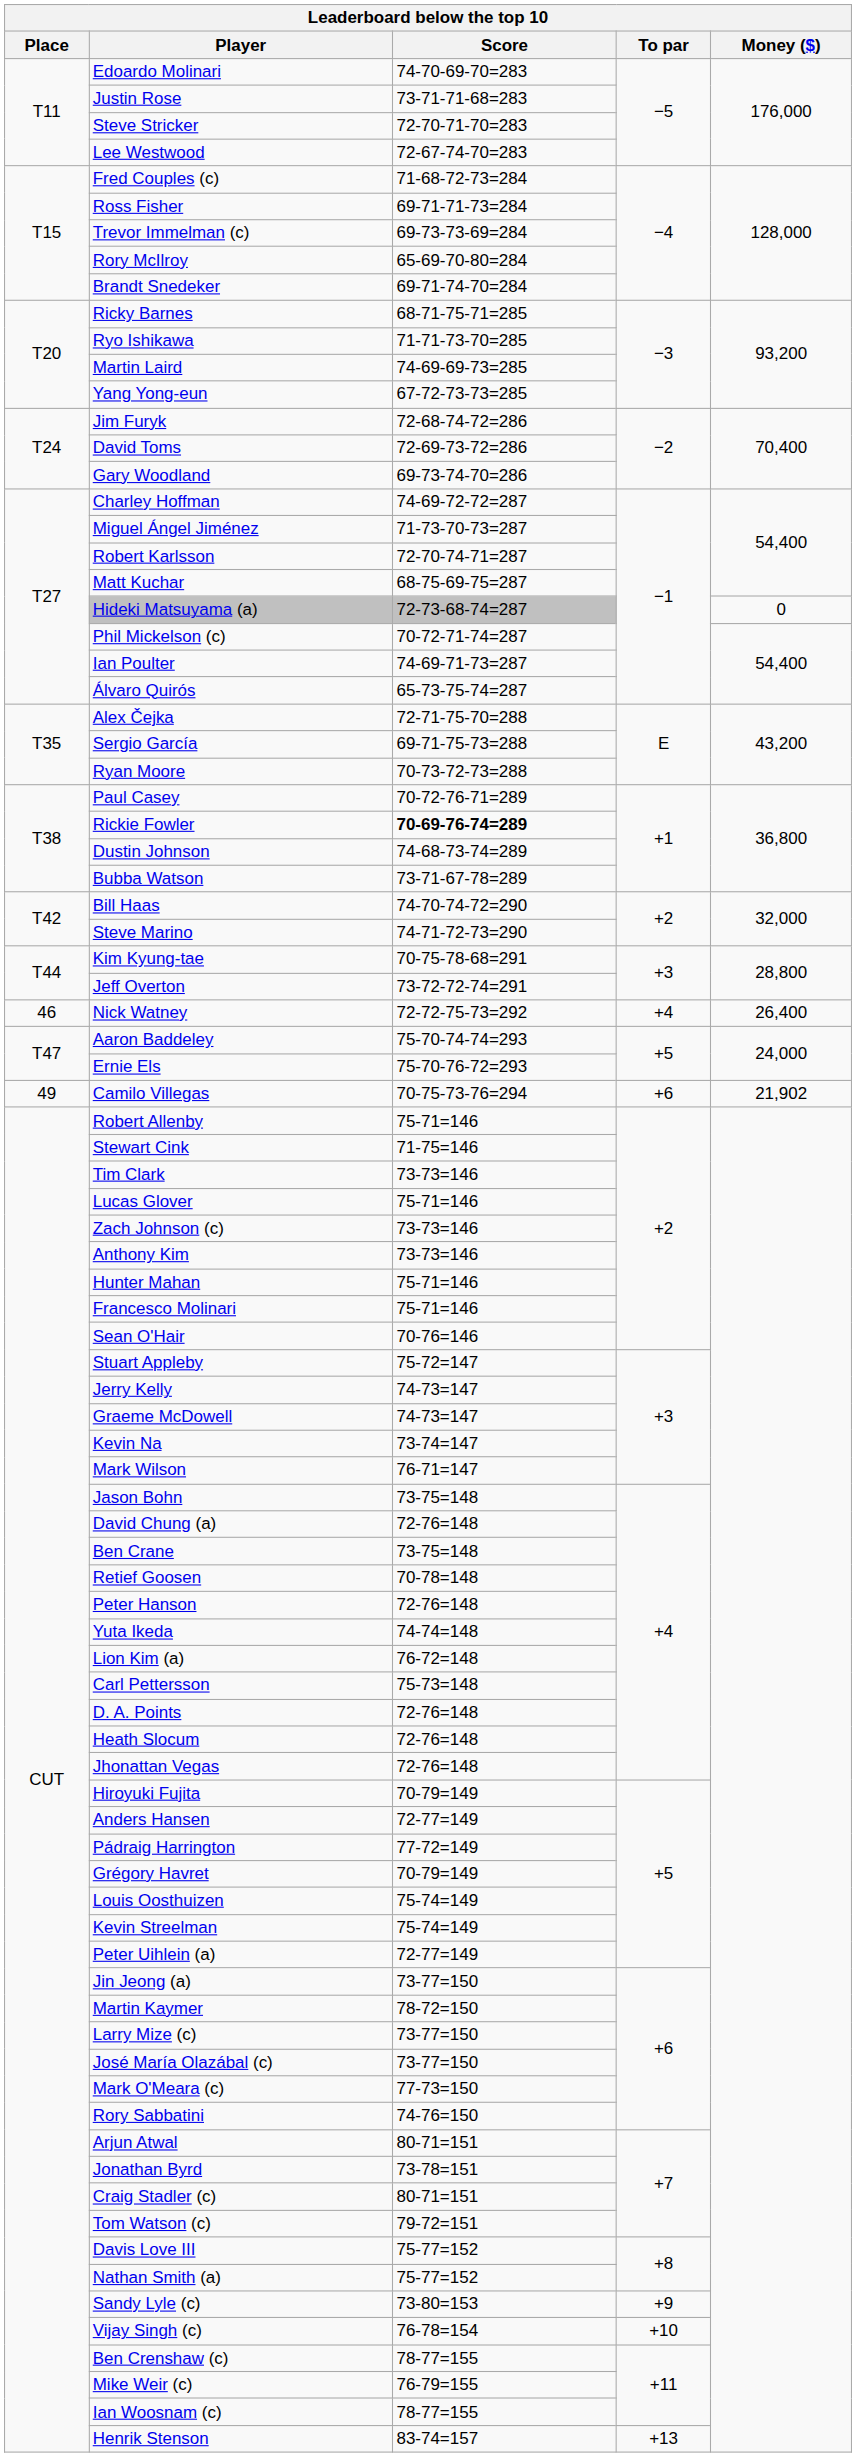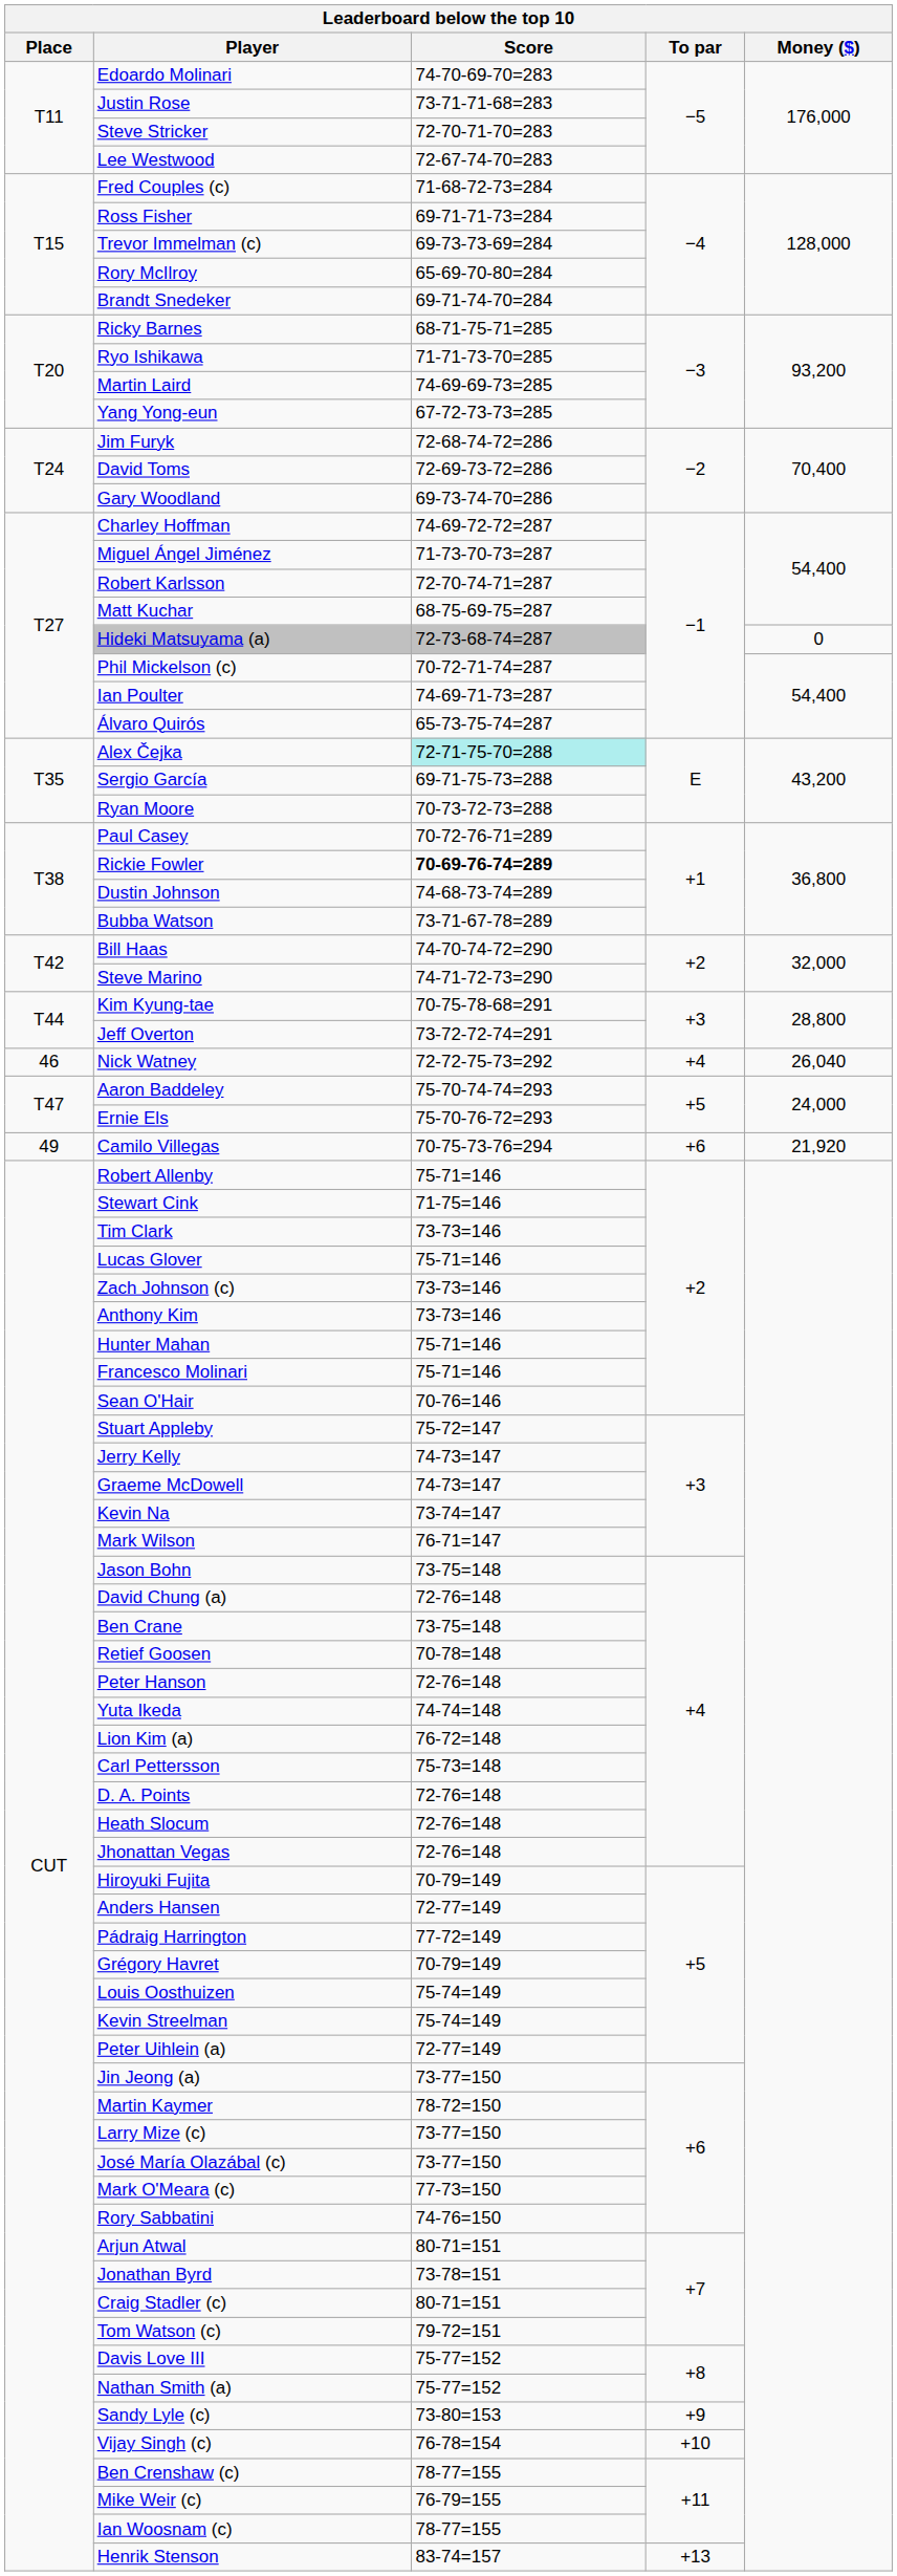 <table class="collapsible collapsed wikitable" style="width:50em;margin-top:-1px;">
 <tr>
 <th scope="col" colspan="6">Leaderboard below the top 10</th>
 </tr>
 <tr>
 <th>Place</th>
 <th>Player</th>
 <th>Score</th>
 <th>To par</th>
 <th>Money (<a href='#'>$</a>)</th>
 </tr>
 <tr>
 <td rowspan=4 align=center>T11</td>
 <td> <a href='#'>Edoardo Molinari</a></td>
 <td>74-70-69-70=283</td>
 <td rowspan=4 align=center>−5</td>
 <td rowspan=4 align=center>176,000</td>
 </tr>
 <tr>
 <td> <a href='#'>Justin Rose</a></td>
 <td>73-71-71-68=283</td>
 </tr>
 <tr>
 <td> <a href='#'>Steve Stricker</a></td>
 <td>72-70-71-70=283</td>
 </tr>
 <tr>
 <td> <a href='#'>Lee Westwood</a></td>
 <td>72-67-74-70=283</td>
 </tr>
 <tr>
 <td rowspan=5 align=center>T15</td>
 <td> <a href='#'>Fred Couples</a> (c)</td>
 <td>71-68-72-73=284</td>
 <td rowspan=5 align=center>−4</td>
 <td rowspan=5 align=center>128,000</td>
 </tr>
 <tr>
 <td> <a href='#'>Ross Fisher</a></td>
 <td>69-71-71-73=284</td>
 </tr>
 <tr>
 <td> <a href='#'>Trevor Immelman</a> (c)</td>
 <td>69-73-73-69=284</td>
 </tr>
 <tr>
 <td> <a href='#'>Rory McIlroy</a></td>
 <td>65-69-70-80=284</td>
 </tr>
 <tr>
 <td> <a href='#'>Brandt Snedeker</a></td>
 <td>69-71-74-70=284</td>
 </tr>
 <tr>
 <td rowspan=4 align=center>T20</td>
 <td> <a href='#'>Ricky Barnes</a></td>
 <td>68-71-75-71=285</td>
 <td rowspan=4 align=center>−3</td>
 <td rowspan=4 align=center>93,200</td>
 </tr>
 <tr>
 <td> <a href='#'>Ryo Ishikawa</a></td>
 <td>71-71-73-70=285</td>
 </tr>
 <tr>
 <td> <a href='#'>Martin Laird</a></td>
 <td>74-69-69-73=285</td>
 </tr>
 <tr>
 <td> <a href='#'>Yang Yong-eun</a></td>
 <td>67-72-73-73=285</td>
 </tr>
 <tr>
 <td rowspan=3 align=center>T24</td>
 <td> <a href='#'>Jim Furyk</a></td>
 <td>72-68-74-72=286</td>
 <td rowspan=3 align=center>−2</td>
 <td rowspan=3 align=center>70,400</td>
 </tr>
 <tr>
 <td> <a href='#'>David Toms</a></td>
 <td>72-69-73-72=286</td>
 </tr>
 <tr>
 <td> <a href='#'>Gary Woodland</a></td>
 <td>69-73-74-70=286</td>
 </tr>
 <tr>
 <td rowspan=8 align=center>T27</td>
 <td> <a href='#'>Charley Hoffman</a></td>
 <td>74-69-72-72=287</td>
 <td rowspan=8 align=center>−1</td>
 <td rowspan=4 align=center>54,400</td>
 </tr>
 <tr>
 <td> <a href='#'>Miguel Ángel Jiménez</a></td>
 <td>71-73-70-73=287</td>
 </tr>
 <tr>
 <td> <a href='#'>Robert Karlsson</a></td>
 <td>72-70-74-71=287</td>
 </tr>
 <tr>
 <td> <a href='#'>Matt Kuchar</a></td>
 <td>68-75-69-75=287</td>
 </tr>
 <tr>
 <td style="background:silver"> <a href='#'>Hideki Matsuyama</a> (a)</td>
 <td style="background:silver">72-73-68-74=287</td>
 <td align=center>0</td>
 </tr>
 <tr>
 <td> <a href='#'>Phil Mickelson</a> (c)</td>
 <td>70-72-71-74=287</td>
 <td rowspan=3 align=center>54,400</td>
 </tr>
 <tr>
 <td> <a href='#'>Ian Poulter</a></td>
 <td>74-69-71-73=287</td>
 </tr>
 <tr>
 <td> <a href='#'>Álvaro Quirós</a></td>
 <td>65-73-75-74=287</td>
 </tr>
 <tr>
 <td rowspan=3 align=center>T35</td>
 <td> <a href='#'>Alex Čejka</a></td>
-<td>72-71-75-70=288</td>
+<td style="background: paleturquoise;">72-71-75-70=288</td>
 <td rowspan=3 align=center>E</td>
 <td rowspan=3 align=center>43,200</td>
 </tr>
 <tr>
 <td> <a href='#'>Sergio García</a></td>
 <td>69-71-75-73=288</td>
 </tr>
 <tr>
 <td> <a href='#'>Ryan Moore</a></td>
 <td>70-73-72-73=288</td>
 </tr>
 <tr>
 <td rowspan=4 align=center>T38</td>
 <td> <a href='#'>Paul Casey</a></td>
 <td>70-72-76-71=289</td>
 <td rowspan=4 align=center>+1</td>
 <td rowspan=4 align=center>36,800</td>
 </tr>
 <tr>
 <td> <a href='#'>Rickie Fowler</a></td>
 <td><strong>70-69-76-74=289</strong></td>
 </tr>
 <tr>
 <td> <a href='#'>Dustin Johnson</a></td>
 <td>74-68-73-74=289</td>
 </tr>
 <tr>
 <td> <a href='#'>Bubba Watson</a></td>
 <td>73-71-67-78=289</td>
 </tr>
 <tr>
 <td rowspan=2 align=center>T42</td>
 <td> <a href='#'>Bill Haas</a></td>
 <td>74-70-74-72=290</td>
 <td rowspan=2 align=center>+2</td>
 <td rowspan=2 align=center>32,000</td>
 </tr>
 <tr>
 <td> <a href='#'>Steve Marino</a></td>
 <td>74-71-72-73=290</td>
 </tr>
 <tr>
 <td rowspan=2 align=center>T44</td>
 <td> <a href='#'>Kim Kyung-tae</a></td>
 <td>70-75-78-68=291</td>
 <td rowspan=2 align=center>+3</td>
 <td rowspan=2 align=center>28,800</td>
 </tr>
 <tr>
 <td> <a href='#'>Jeff Overton</a></td>
 <td>73-72-72-74=291</td>
 </tr>
 <tr>
 <td align=center>46</td>
 <td> <a href='#'>Nick Watney</a></td>
 <td>72-72-75-73=292</td>
 <td align=center>+4</td>
-<td align=center>26,400</td>
+<td align=center>26,040</td>
 </tr>
 <tr>
 <td rowspan=2 align=center>T47</td>
 <td> <a href='#'>Aaron Baddeley</a></td>
 <td>75-70-74-74=293</td>
 <td rowspan=2 align=center>+5</td>
 <td rowspan=2 align=center>24,000</td>
 </tr>
 <tr>
 <td> <a href='#'>Ernie Els</a></td>
 <td>75-70-76-72=293</td>
 </tr>
 <tr>
 <td align=center>49</td>
 <td> <a href='#'>Camilo Villegas</a></td>
 <td>70-75-73-76=294</td>
 <td align=center>+6</td>
-<td align=center>21,902</td>
+<td align=center>21,920</td>
 </tr>
 <tr>
 <td rowspan=50 align=center>CUT</td>
 <td> <a href='#'>Robert Allenby</a></td>
 <td>75-71=146</td>
 <td rowspan=9 align=center>+2</td>
 <td rowspan=50 align=center></td>
 </tr>
 <tr>
 <td> <a href='#'>Stewart Cink</a></td>
 <td>71-75=146</td>
 </tr>
 <tr>
 <td> <a href='#'>Tim Clark</a></td>
 <td>73-73=146</td>
 </tr>
 <tr>
 <td> <a href='#'>Lucas Glover</a></td>
 <td>75-71=146</td>
 </tr>
 <tr>
 <td> <a href='#'>Zach Johnson</a> (c)</td>
 <td>73-73=146</td>
 </tr>
 <tr>
 <td> <a href='#'>Anthony Kim</a></td>
 <td>73-73=146</td>
 </tr>
 <tr>
 <td> <a href='#'>Hunter Mahan</a></td>
 <td>75-71=146</td>
 </tr>
 <tr>
 <td> <a href='#'>Francesco Molinari</a></td>
 <td>75-71=146</td>
 </tr>
 <tr>
 <td> <a href='#'>Sean O'Hair</a></td>
 <td>70-76=146</td>
 </tr>
 <tr>
 <td> <a href='#'>Stuart Appleby</a></td>
 <td>75-72=147</td>
 <td rowspan=5 align=center>+3</td>
 </tr>
 <tr>
 <td> <a href='#'>Jerry Kelly</a></td>
 <td>74-73=147</td>
 </tr>
 <tr>
 <td> <a href='#'>Graeme McDowell</a></td>
 <td>74-73=147</td>
 </tr>
 <tr>
 <td> <a href='#'>Kevin Na</a></td>
 <td>73-74=147</td>
 </tr>
 <tr>
 <td> <a href='#'>Mark Wilson</a></td>
 <td>76-71=147</td>
 </tr>
 <tr>
 <td> <a href='#'>Jason Bohn</a></td>
 <td>73-75=148</td>
 <td rowspan=11 align=center>+4</td>
 </tr>
 <tr>
 <td> <a href='#'>David Chung</a> (a)</td>
 <td>72-76=148</td>
 </tr>
 <tr>
 <td> <a href='#'>Ben Crane</a></td>
 <td>73-75=148</td>
 </tr>
 <tr>
 <td> <a href='#'>Retief Goosen</a></td>
 <td>70-78=148</td>
 </tr>
 <tr>
 <td> <a href='#'>Peter Hanson</a></td>
 <td>72-76=148</td>
 </tr>
 <tr>
 <td> <a href='#'>Yuta Ikeda</a></td>
 <td>74-74=148</td>
 </tr>
 <tr>
 <td> <a href='#'>Lion Kim</a> (a)</td>
 <td>76-72=148</td>
 </tr>
 <tr>
 <td> <a href='#'>Carl Pettersson</a></td>
 <td>75-73=148</td>
 </tr>
 <tr>
 <td> <a href='#'>D. A. Points</a></td>
 <td>72-76=148</td>
 </tr>
 <tr>
 <td> <a href='#'>Heath Slocum</a></td>
 <td>72-76=148</td>
 </tr>
 <tr>
 <td> <a href='#'>Jhonattan Vegas</a></td>
 <td>72-76=148</td>
 </tr>
 <tr>
 <td> <a href='#'>Hiroyuki Fujita</a></td>
 <td>70-79=149</td>
 <td rowspan=7 align=center>+5</td>
 </tr>
 <tr>
 <td> <a href='#'>Anders Hansen</a></td>
 <td>72-77=149</td>
 </tr>
 <tr>
 <td> <a href='#'>Pádraig Harrington</a></td>
 <td>77-72=149</td>
 </tr>
 <tr>
 <td> <a href='#'>Grégory Havret</a></td>
 <td>70-79=149</td>
 </tr>
 <tr>
 <td> <a href='#'>Louis Oosthuizen</a></td>
 <td>75-74=149</td>
 </tr>
 <tr>
 <td> <a href='#'>Kevin Streelman</a></td>
 <td>75-74=149</td>
 </tr>
 <tr>
 <td> <a href='#'>Peter Uihlein</a> (a)</td>
 <td>72-77=149</td>
 </tr>
 <tr>
 <td> <a href='#'>Jin Jeong</a> (a)</td>
 <td>73-77=150</td>
 <td rowspan=6 align=center>+6</td>
 </tr>
 <tr>
 <td> <a href='#'>Martin Kaymer</a></td>
 <td>78-72=150</td>
 </tr>
 <tr>
 <td> <a href='#'>Larry Mize</a> (c)</td>
 <td>73-77=150</td>
 </tr>
 <tr>
 <td> <a href='#'>José María Olazábal</a> (c)</td>
 <td>73-77=150</td>
 </tr>
 <tr>
 <td> <a href='#'>Mark O'Meara</a> (c)</td>
 <td>77-73=150</td>
 </tr>
 <tr>
 <td> <a href='#'>Rory Sabbatini</a></td>
 <td>74-76=150</td>
 </tr>
 <tr>
 <td> <a href='#'>Arjun Atwal</a></td>
 <td>80-71=151</td>
 <td rowspan=4 align=center>+7</td>
 </tr>
 <tr>
 <td> <a href='#'>Jonathan Byrd</a></td>
 <td>73-78=151</td>
 </tr>
 <tr>
 <td> <a href='#'>Craig Stadler</a> (c)</td>
 <td>80-71=151</td>
 </tr>
 <tr>
 <td> <a href='#'>Tom Watson</a> (c)</td>
 <td>79-72=151</td>
 </tr>
 <tr>
 <td> <a href='#'>Davis Love III</a></td>
 <td>75-77=152</td>
 <td rowspan=2 align=center>+8</td>
 </tr>
 <tr>
 <td> <a href='#'>Nathan Smith</a> (a)</td>
 <td>75-77=152</td>
 </tr>
 <tr>
 <td> <a href='#'>Sandy Lyle</a> (c)</td>
 <td>73-80=153</td>
 <td align=center>+9</td>
 </tr>
 <tr>
 <td> <a href='#'>Vijay Singh</a> (c)</td>
 <td>76-78=154</td>
 <td align=center>+10</td>
 </tr>
 <tr>
 <td> <a href='#'>Ben Crenshaw</a> (c)</td>
 <td>78-77=155</td>
 <td rowspan=3 align=center>+11</td>
 </tr>
 <tr>
 <td> <a href='#'>Mike Weir</a> (c)</td>
 <td>76-79=155</td>
 </tr>
 <tr>
 <td> <a href='#'>Ian Woosnam</a> (c)</td>
 <td>78-77=155</td>
 </tr>
 <tr>
 <td> <a href='#'>Henrik Stenson</a></td>
 <td>83-74=157</td>
 <td align=center>+13</td>
 </tr>
 </table>
